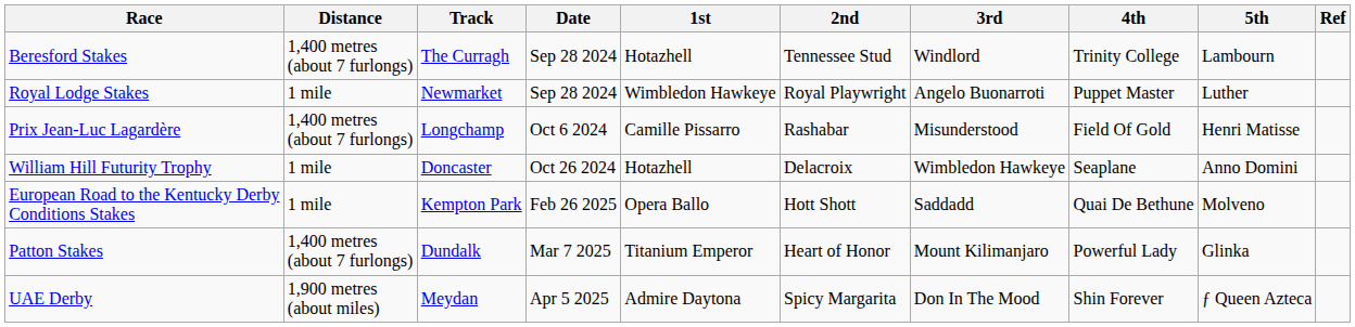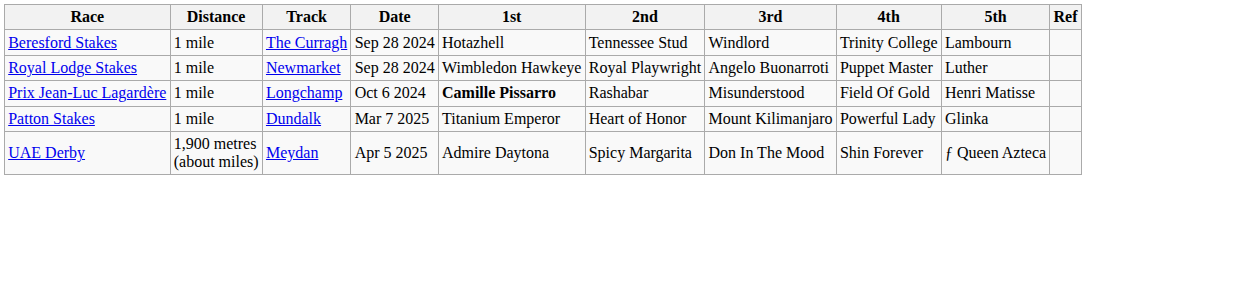 <table class="wikitable">
 <tr>
 <th>Race</th>
 <th>Distance</th>
 <th>Track</th>
 <th>Date</th>
 <th>1st</th>
 <th>2nd</th>
 <th>3rd</th>
 <th>4th</th>
 <th>5th</th>
 <th>Ref</th>
 </tr>
 <tr>
 <td><a href='#'>Beresford Stakes</a></td>
-<td>1,400 metres<br><span>(about 7 furlongs)</span></td>
+<td>1 mile</td>
 <td><a href='#'>The Curragh</a></td>
 <td>Sep 28 2024</td>
 <td>Hotazhell</td>
 <td>Tennessee Stud</td>
 <td>Windlord</td>
 <td>Trinity College</td>
 <td>Lambourn</td>
 <td></td>
 </tr>
 <tr>
 <td><a href='#'>Royal Lodge Stakes</a></td>
 <td>1 mile</td>
 <td><a href='#'>Newmarket</a></td>
 <td>Sep 28 2024</td>
 <td>Wimbledon Hawkeye</td>
 <td>Royal Playwright</td>
 <td>Angelo Buonarroti</td>
 <td>Puppet Master</td>
 <td>Luther</td>
 <td></td>
 </tr>
 <tr>
 <td><a href='#'>Prix Jean-Luc Lagardère</a></td>
-<td>1,400 metres<br><span>(about 7 furlongs)</span></td>
+<td>1 mile</td>
 <td><a href='#'>Longchamp</a></td>
 <td>Oct 6 2024</td>
-<td>Camille Pissarro</td>
+<td><strong>Camille Pissarro</strong></td>
 <td>Rashabar</td>
 <td>Misunderstood</td>
 <td>Field Of Gold</td>
 <td>Henri Matisse</td>
 <td></td>
 </tr>
 <tr>
-<td><a href='#'>William Hill Futurity Trophy</a></td>
+<td><a href='#'>Patton Stakes</a></td>
 <td>1 mile</td>
-<td><a href='#'>Doncaster</a></td>
-<td>Oct 26 2024</td>
-<td>Hotazhell</td>
-<td>Delacroix</td>
-<td>Wimbledon Hawkeye</td>
-<td>Seaplane</td>
-<td>Anno Domini</td>
-<td></td>
-</tr>
-<tr>
-<td><a href='#'>European Road to the Kentucky Derby<br>Conditions Stakes</a></td>
-<td>1 mile</td>
-<td><a href='#'>Kempton Park</a></td>
-<td>Feb 26 2025</td>
-<td>Opera Ballo</td>
-<td>Hott Shott</td>
-<td>Saddadd</td>
-<td>Quai De Bethune</td>
-<td>Molveno</td>
-<td></td>
-</tr>
-<tr>
-<td><a href='#'>Patton Stakes</a></td>
-<td>1,400 metres<br><span>(about 7 furlongs)</span></td>
 <td><a href='#'>Dundalk</a></td>
 <td>Mar 7 2025</td>
 <td>Titanium Emperor</td>
 <td>Heart of Honor</td>
 <td>Mount Kilimanjaro</td>
 <td>Powerful Lady</td>
 <td>Glinka</td>
 <td></td>
 </tr>
 <tr>
 <td><a href='#'>UAE Derby</a></td>
 <td>1,900 metres<br><span>(about  miles)</span></td>
 <td><a href='#'>Meydan</a></td>
 <td>Apr 5 2025</td>
 <td>Admire Daytona</td>
 <td>Spicy Margarita</td>
 <td>Don In The Mood</td>
 <td>Shin Forever</td>
 <td>ƒ Queen Azteca</td>
 <td></td>
 </tr>
 </table>
